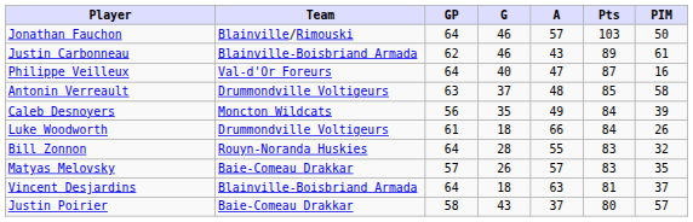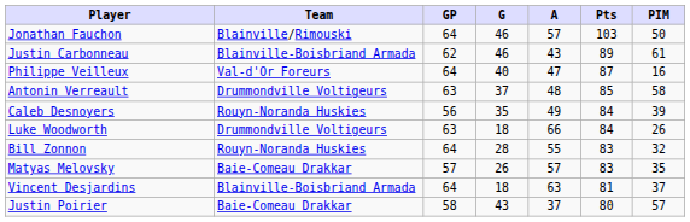 <table class="wikitable" style="text-align:center">
 <tr>
 <th style="background:#ddf; width:30%;">Player</th>
 <th style="background:#ddf; width:30%;">Team</th>
 <th style="background:#ddf; width:7.5%;">GP</th>
 <th style="background:#ddf; width:7.5%;">G</th>
 <th style="background:#ddf; width:7.5%;">A</th>
 <th style="background:#ddf; width:7.5%;">Pts</th>
 <th style="background:#ddf; width:7.5%;">PIM</th>
 </tr>
 <tr>
 <td align=left><a href='#'>Jonathan Fauchon</a></td>
 <td align=left><a href='#'>Blainville</a>/<a href='#'>Rimouski</a></td>
 <td>64</td>
 <td>46</td>
 <td>57</td>
 <td>103</td>
 <td>50</td>
 </tr>
 <tr>
 <td align=left><a href='#'>Justin Carbonneau</a></td>
 <td align=left><a href='#'>Blainville-Boisbriand Armada</a></td>
 <td>62</td>
 <td>46</td>
 <td>43</td>
 <td>89</td>
 <td>61</td>
 </tr>
 <tr>
 <td align=left><a href='#'>Philippe Veilleux</a></td>
 <td align=left><a href='#'>Val-d'Or Foreurs</a></td>
 <td>64</td>
 <td>40</td>
 <td>47</td>
 <td>87</td>
 <td>16</td>
 </tr>
 <tr>
 <td align=left><a href='#'>Antonin Verreault</a></td>
 <td align=left><a href='#'>Drummondville Voltigeurs</a></td>
 <td>63</td>
 <td>37</td>
 <td>48</td>
 <td>85</td>
 <td>58</td>
 </tr>
 <tr>
 <td align=left><a href='#'>Caleb Desnoyers</a></td>
-<td align=left><a href='#'>Moncton Wildcats</a></td>
+<td align=left><a href='#'>Rouyn-Noranda Huskies</a></td>
 <td>56</td>
 <td>35</td>
 <td>49</td>
 <td>84</td>
 <td>39</td>
 </tr>
 <tr>
 <td align=left><a href='#'>Luke Woodworth</a></td>
 <td align=left><a href='#'>Drummondville Voltigeurs</a></td>
-<td>61</td>
+<td>63</td>
 <td>18</td>
 <td>66</td>
 <td>84</td>
 <td>26</td>
 </tr>
 <tr>
 <td align=left><a href='#'>Bill Zonnon</a></td>
 <td align=left><a href='#'>Rouyn-Noranda Huskies</a></td>
 <td>64</td>
 <td>28</td>
 <td>55</td>
 <td>83</td>
 <td>32</td>
 </tr>
 <tr>
 <td align=left><a href='#'>Matyas Melovsky</a></td>
 <td align=left><a href='#'>Baie-Comeau Drakkar</a></td>
 <td>57</td>
 <td>26</td>
 <td>57</td>
 <td>83</td>
 <td>35</td>
 </tr>
 <tr>
 <td align=left><a href='#'>Vincent Desjardins</a></td>
 <td align=left><a href='#'>Blainville-Boisbriand Armada</a></td>
 <td>64</td>
 <td>18</td>
 <td>63</td>
 <td>81</td>
 <td>37</td>
 </tr>
 <tr>
 <td align=left><a href='#'>Justin Poirier</a></td>
 <td align=left><a href='#'>Baie-Comeau Drakkar</a></td>
 <td>58</td>
 <td>43</td>
 <td>37</td>
 <td>80</td>
 <td>57</td>
 </tr>
 </table>
